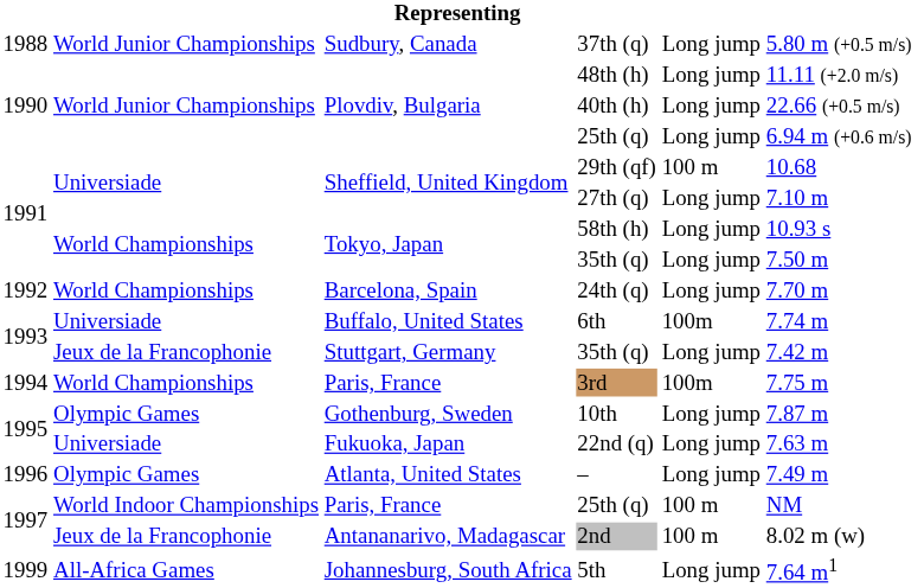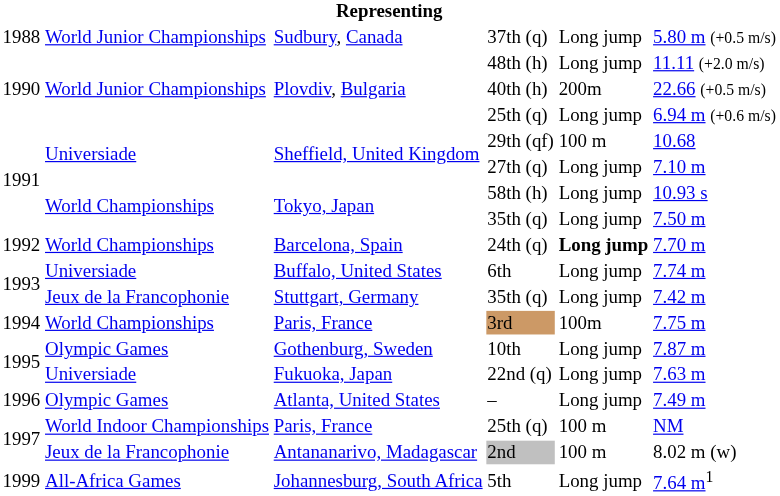 <table>
 <tr>
 <th colspan="6">Representing </th>
 </tr>
 <tr>
 <td>1988</td>
 <td><a href='#'>World Junior Championships</a></td>
 <td><a href='#'>Sudbury</a>, <a href='#'>Canada</a></td>
 <td>37th (q)</td>
 <td>Long jump</td>
 <td><a href='#'>5.80 m</a>  <small>(+0.5 m/s)</small></td>
 </tr>
 <tr>
 <td rowspan=3>1990</td>
 <td rowspan=3><a href='#'>World Junior Championships</a></td>
 <td rowspan=3><a href='#'>Plovdiv</a>, <a href='#'>Bulgaria</a></td>
 <td>48th (h)</td>
 <td>Long jump</td>
 <td><a href='#'>11.11</a> <small>(+2.0 m/s)</small></td>
 </tr>
 <tr>
 <td>40th (h)</td>
-<td>Long jump</td>
+<td>200m</td>
 <td><a href='#'>22.66</a> <small>(+0.5 m/s)</small></td>
 </tr>
 <tr>
 <td>25th (q)</td>
 <td>Long jump</td>
 <td><a href='#'>6.94 m</a>  <small>(+0.6 m/s)</small></td>
 </tr>
 <tr>
 <td rowspan=4>1991</td>
 <td rowspan=2><a href='#'>Universiade</a></td>
 <td rowspan=2><a href='#'>Sheffield, United Kingdom</a></td>
 <td>29th (qf)</td>
 <td>100 m</td>
 <td><a href='#'>10.68</a></td>
 </tr>
 <tr>
 <td>27th (q)</td>
 <td>Long jump</td>
 <td><a href='#'>7.10 m</a></td>
 </tr>
 <tr>
 <td rowspan=2><a href='#'>World Championships</a></td>
 <td rowspan=2><a href='#'>Tokyo, Japan</a></td>
 <td>58th (h)</td>
 <td>Long jump</td>
 <td><a href='#'>10.93 s</a></td>
 </tr>
 <tr>
 <td>35th (q)</td>
 <td>Long jump</td>
 <td><a href='#'>7.50 m</a></td>
 </tr>
 <tr>
 <td>1992</td>
 <td><a href='#'>World Championships</a></td>
 <td><a href='#'>Barcelona, Spain</a></td>
 <td>24th (q)</td>
-<td>Long jump</td>
+<td><strong>Long jump</strong></td>
 <td><a href='#'>7.70 m</a></td>
 </tr>
 <tr>
 <td rowspan=2>1993</td>
 <td><a href='#'>Universiade</a></td>
 <td><a href='#'>Buffalo, United States</a></td>
 <td>6th</td>
-<td>100m</td>
+<td>Long jump</td>
 <td><a href='#'>7.74 m</a></td>
 </tr>
 <tr>
 <td><a href='#'>Jeux de la Francophonie</a></td>
 <td><a href='#'>Stuttgart, Germany</a></td>
 <td>35th (q)</td>
 <td>Long jump</td>
 <td><a href='#'>7.42 m</a></td>
 </tr>
 <tr>
 <td>1994</td>
 <td><a href='#'>World Championships</a></td>
 <td><a href='#'>Paris, France</a></td>
 <td bgcolor="cc9966">3rd</td>
 <td>100m</td>
 <td><a href='#'>7.75 m</a></td>
 </tr>
 <tr>
 <td rowspan=2>1995</td>
 <td><a href='#'>Olympic Games</a></td>
 <td><a href='#'>Gothenburg, Sweden</a></td>
 <td>10th</td>
 <td>Long jump</td>
 <td><a href='#'>7.87 m</a></td>
 </tr>
 <tr>
 <td><a href='#'>Universiade</a></td>
 <td><a href='#'>Fukuoka, Japan</a></td>
 <td>22nd (q)</td>
 <td>Long jump</td>
 <td><a href='#'>7.63 m</a></td>
 </tr>
 <tr>
 <td>1996</td>
 <td><a href='#'>Olympic Games</a></td>
 <td><a href='#'>Atlanta, United States</a></td>
 <td>–</td>
 <td>Long jump</td>
 <td><a href='#'>7.49 m</a></td>
 </tr>
 <tr>
 <td rowspan=2>1997</td>
 <td><a href='#'>World Indoor Championships</a></td>
 <td><a href='#'>Paris, France</a></td>
 <td>25th (q)</td>
 <td>100 m</td>
 <td><a href='#'>NM</a></td>
 </tr>
 <tr>
 <td><a href='#'>Jeux de la Francophonie</a></td>
 <td><a href='#'>Antananarivo, Madagascar</a></td>
 <td bgcolor="silver">2nd</td>
 <td>100 m</td>
 <td>8.02 m (w)</td>
 </tr>
 <tr>
 <td>1999</td>
 <td><a href='#'>All-Africa Games</a></td>
 <td><a href='#'>Johannesburg, South Africa</a></td>
 <td>5th</td>
 <td>Long jump</td>
 <td><a href='#'>7.64 m</a><sup>1</sup></td>
 </tr>
 </table>
